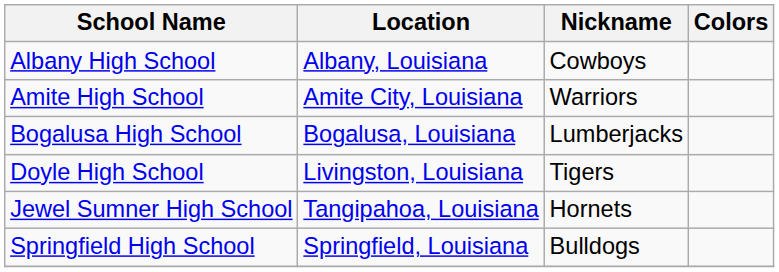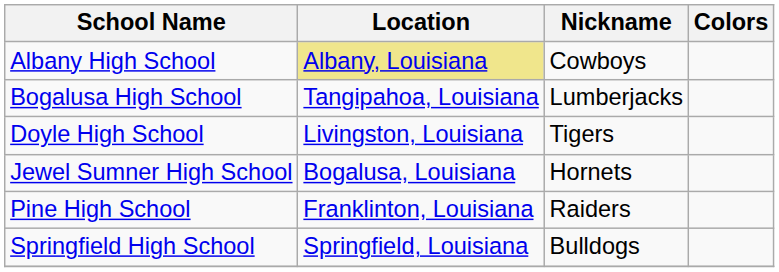 <table class="wikitable">
 <tr>
 <th>School Name</th>
 <th>Location</th>
 <th>Nickname</th>
 <th>Colors</th>
 </tr>
 <tr>
 <td><a href='#'>Albany High School</a></td>
-<td><a href='#'>Albany, Louisiana</a></td>
+<td style="background: khaki;"><a href='#'>Albany, Louisiana</a></td>
 <td>Cowboys</td>
 <td> </td>
 </tr>
 <tr>
-<td><a href='#'>Amite High School</a></td>
-<td><a href='#'>Amite City, Louisiana</a></td>
-<td>Warriors</td>
-<td> </td>
-</tr>
-<tr>
 <td><a href='#'>Bogalusa High School</a></td>
-<td><a href='#'>Bogalusa, Louisiana</a></td>
+<td><a href='#'>Tangipahoa, Louisiana</a></td>
 <td>Lumberjacks</td>
 <td> </td>
 </tr>
 <tr>
 <td><a href='#'>Doyle High School</a></td>
 <td><a href='#'>Livingston, Louisiana</a></td>
 <td>Tigers</td>
 <td> </td>
 </tr>
 <tr>
 <td><a href='#'>Jewel Sumner High School</a></td>
-<td><a href='#'>Tangipahoa, Louisiana</a></td>
+<td><a href='#'>Bogalusa, Louisiana</a></td>
 <td>Hornets</td>
 <td>  </td>
+</tr>
+<tr>
+<td><a href='#'>Pine High School</a></td>
+<td><a href='#'>Franklinton, Louisiana</a></td>
+<td>Raiders</td>
+<td> </td>
 </tr>
 <tr>
 <td><a href='#'>Springfield High School</a></td>
 <td><a href='#'>Springfield, Louisiana</a></td>
 <td>Bulldogs</td>
 <td> </td>
 </tr>
 <tr>
 </tr>
 </table>
